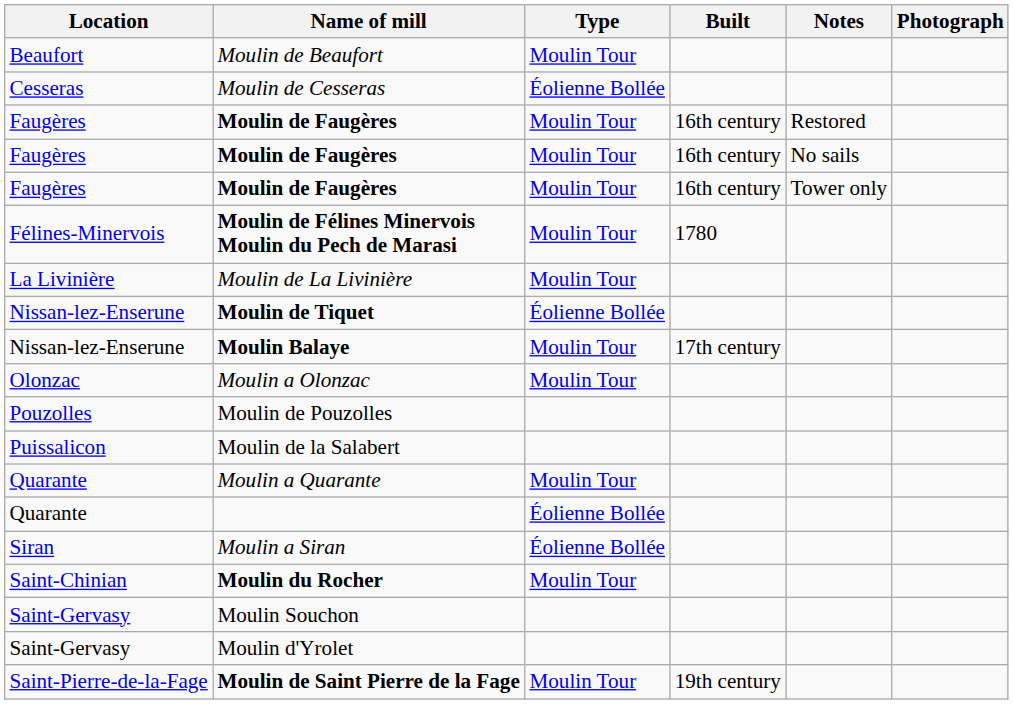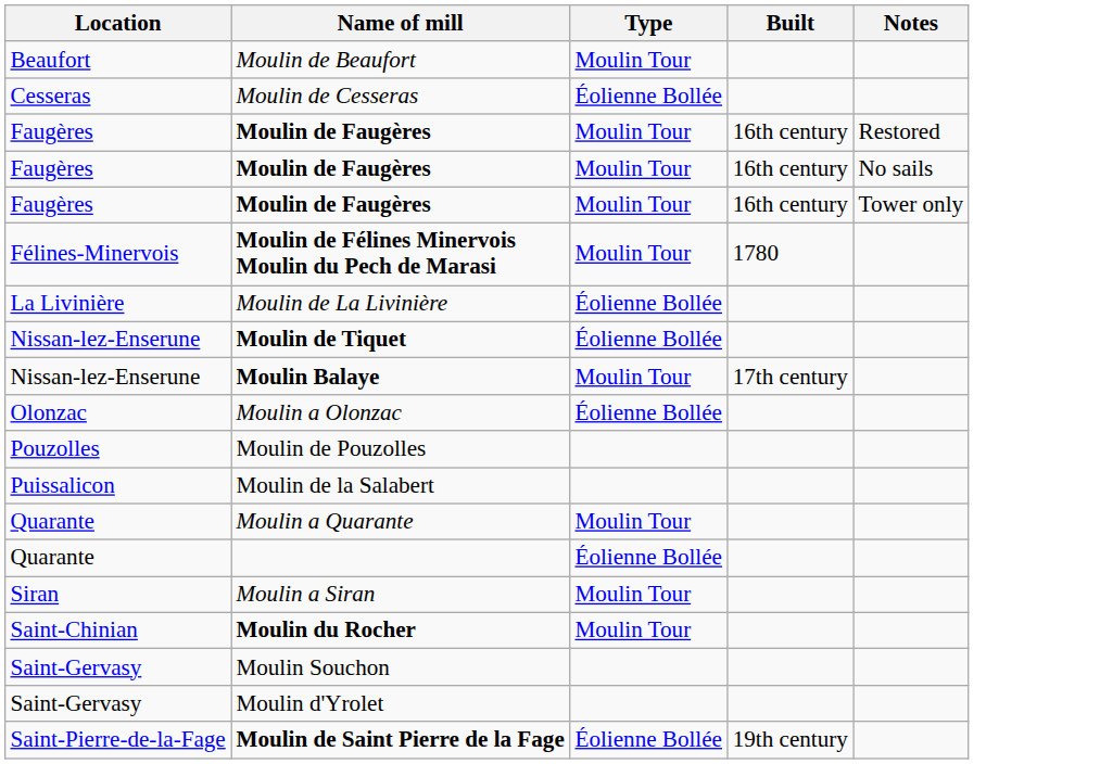 <table class="wikitable">
 <tr>
 <th>Location</th>
 <th>Name of mill</th>
 <th>Type</th>
 <th>Built</th>
 <th>Notes</th>
-<th>Photograph</th>
 </tr>
 <tr>
 <td><a href='#'>Beaufort</a></td>
 <td><em>Moulin de Beaufort</em></td>
 <td><a href='#'>Moulin Tour</a></td>
 <td></td>
 <td> </td>
-<td></td>
 </tr>
 <tr>
 <td><a href='#'>Cesseras</a></td>
 <td><em>Moulin de Cesseras</em></td>
 <td><a href='#'>Éolienne Bollée</a></td>
 <td></td>
 <td> </td>
-<td></td>
 </tr>
 <tr>
 <td><a href='#'>Faugères</a></td>
 <td><strong>Moulin de Faugères</strong></td>
 <td><a href='#'>Moulin Tour</a></td>
 <td>16th century</td>
 <td>Restored<br> </td>
-<td></td>
 </tr>
 <tr>
 <td><a href='#'>Faugères</a></td>
 <td><strong>Moulin de Faugères</strong></td>
 <td><a href='#'>Moulin Tour</a></td>
 <td>16th century</td>
 <td>No sails<br> </td>
-<td></td>
 </tr>
 <tr>
 <td><a href='#'>Faugères</a></td>
 <td><strong>Moulin de Faugères</strong></td>
 <td><a href='#'>Moulin Tour</a></td>
 <td>16th century</td>
 <td>Tower only<br> </td>
-<td></td>
 </tr>
 <tr>
 <td><a href='#'>Félines-Minervois</a></td>
 <td><strong>Moulin de Félines Minervois<br>Moulin du Pech de Marasi</strong></td>
 <td><a href='#'>Moulin Tour</a></td>
 <td>1780</td>
 <td> </td>
-<td></td>
 </tr>
 <tr>
 <td><a href='#'>La Livinière</a></td>
 <td><em>Moulin de La Livinière</em></td>
-<td><a href='#'>Moulin Tour</a></td>
+<td><a href='#'>Éolienne Bollée</a></td>
 <td></td>
 <td> </td>
-<td></td>
 </tr>
 <tr>
 <td><a href='#'>Nissan-lez-Enserune</a></td>
 <td><strong>Moulin de Tiquet</strong></td>
 <td><a href='#'>Éolienne Bollée</a></td>
 <td></td>
 <td> </td>
-<td></td>
 </tr>
 <tr>
 <td>Nissan-lez-Enserune</td>
 <td><strong>Moulin Balaye</strong></td>
 <td><a href='#'>Moulin Tour</a></td>
 <td>17th century</td>
 <td> </td>
-<td></td>
 </tr>
 <tr>
 <td><a href='#'>Olonzac</a></td>
 <td><em>Moulin a Olonzac</em></td>
-<td><a href='#'>Moulin Tour</a></td>
+<td><a href='#'>Éolienne Bollée</a></td>
 <td></td>
 <td> </td>
-<td></td>
 </tr>
 <tr>
 <td><a href='#'>Pouzolles</a></td>
 <td>Moulin de Pouzolles</td>
-<td></td>
 <td></td>
 <td></td>
 <td></td>
 </tr>
 <tr>
 <td><a href='#'>Puissalicon</a></td>
 <td>Moulin de la Salabert</td>
 <td></td>
 <td></td>
 <td></td>
-<td></td>
 </tr>
 <tr>
 <td><a href='#'>Quarante</a></td>
 <td><em>Moulin a Quarante</em></td>
 <td><a href='#'>Moulin Tour</a></td>
 <td></td>
 <td> </td>
-<td></td>
 </tr>
 <tr>
 <td>Quarante</td>
 <td></td>
 <td><a href='#'>Éolienne Bollée</a></td>
 <td></td>
 <td></td>
-<td></td>
 </tr>
 <tr>
 <td><a href='#'>Siran</a></td>
 <td><em>Moulin a Siran</em></td>
-<td><a href='#'>Éolienne Bollée</a></td>
+<td><a href='#'>Moulin Tour</a></td>
 <td></td>
 <td> </td>
-<td></td>
 </tr>
 <tr>
 <td><a href='#'>Saint-Chinian</a></td>
 <td><strong>Moulin du Rocher</strong></td>
 <td><a href='#'>Moulin Tour</a></td>
 <td></td>
 <td> </td>
-<td></td>
 </tr>
 <tr>
 <td><a href='#'>Saint-Gervasy</a></td>
 <td>Moulin Souchon</td>
-<td></td>
 <td></td>
 <td></td>
 <td></td>
 </tr>
 <tr>
 <td>Saint-Gervasy</td>
 <td>Moulin d'Yrolet</td>
 <td></td>
 <td></td>
 <td></td>
-<td></td>
 </tr>
 <tr>
 <td><a href='#'>Saint-Pierre-de-la-Fage</a></td>
 <td><strong>Moulin de Saint Pierre de la Fage</strong></td>
-<td><a href='#'>Moulin Tour</a></td>
+<td><a href='#'>Éolienne Bollée</a></td>
 <td>19th century</td>
 <td> <br> </td>
-<td></td>
 </tr>
 </table>
